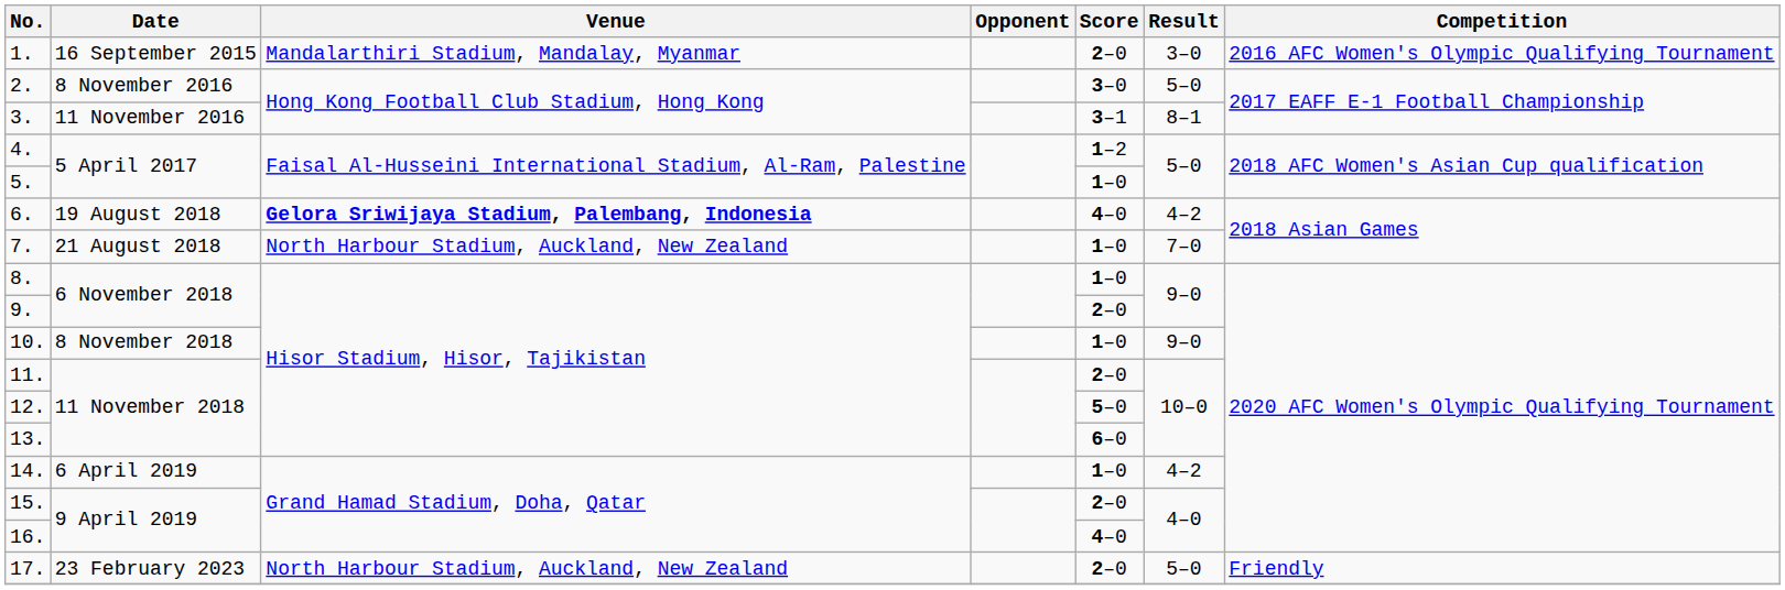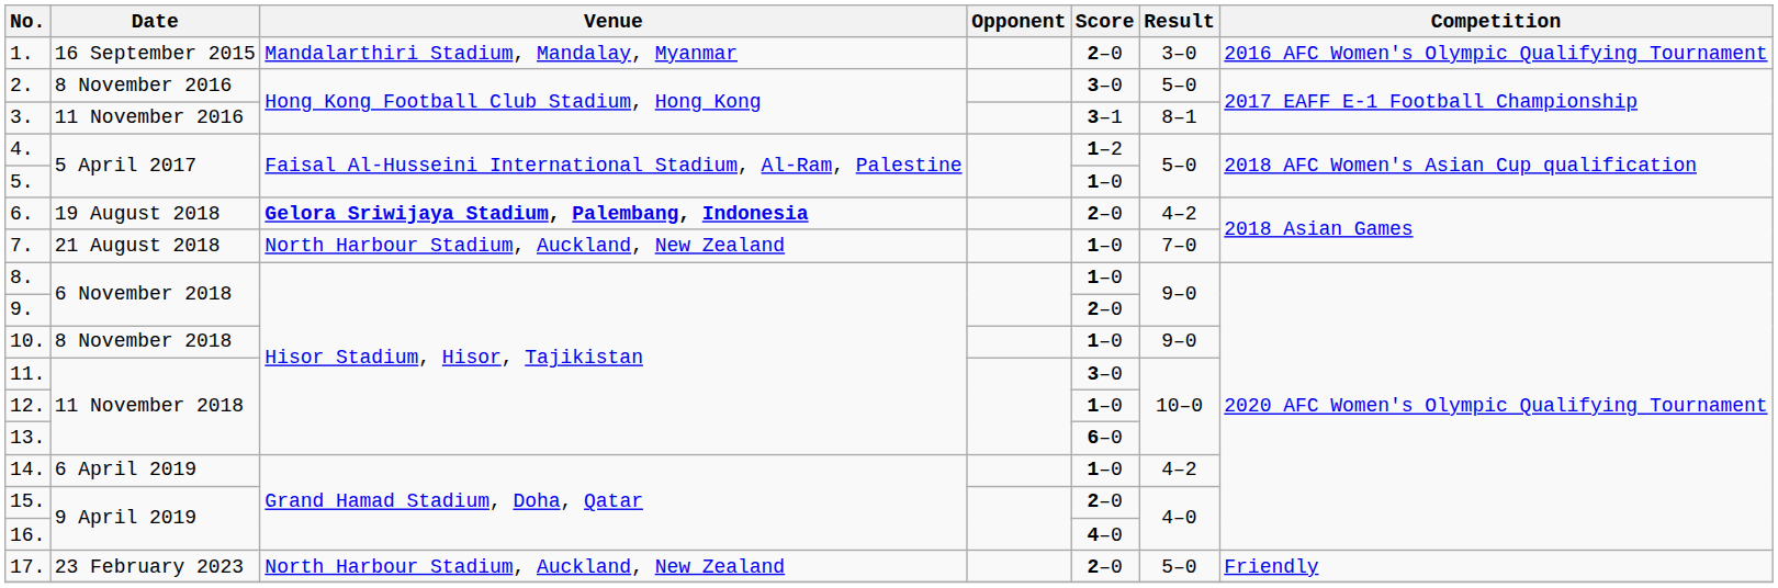 <table class="wikitable">
 <tr>
 <th>No.</th>
 <th>Date</th>
 <th>Venue</th>
 <th>Opponent</th>
 <th>Score</th>
 <th>Result</th>
 <th>Competition</th>
 </tr>
 <tr>
 <td>1.</td>
 <td>16 September 2015</td>
 <td><a href='#'>Mandalarthiri Stadium</a>, <a href='#'>Mandalay</a>, <a href='#'>Myanmar</a></td>
 <td></td>
 <td align=center><strong>2</strong>–0</td>
 <td align=center>3–0</td>
 <td><a href='#'>2016 AFC Women's Olympic Qualifying Tournament</a></td>
 </tr>
 <tr>
 <td>2.</td>
 <td>8 November 2016</td>
 <td rowspan=2><a href='#'>Hong Kong Football Club Stadium</a>, <a href='#'>Hong Kong</a></td>
 <td></td>
 <td align=center><strong>3</strong>–0</td>
 <td align=center>5–0</td>
 <td rowspan=2><a href='#'>2017 EAFF E-1 Football Championship</a></td>
 </tr>
 <tr>
 <td>3.</td>
 <td>11 November 2016</td>
 <td></td>
 <td align=center><strong>3</strong>–1</td>
 <td align=center>8–1</td>
 </tr>
 <tr>
 <td>4.</td>
 <td rowspan="2">5 April 2017</td>
 <td rowspan="2"><a href='#'>Faisal Al-Husseini International Stadium</a>, <a href='#'>Al-Ram</a>, <a href='#'>Palestine</a></td>
 <td rowspan="2"></td>
 <td align=center><strong>1</strong>–2</td>
 <td rowspan="2" align=center>5–0</td>
 <td rowspan="2"><a href='#'>2018 AFC Women's Asian Cup qualification</a></td>
 </tr>
 <tr>
 <td>5.</td>
 <td align=center><strong>1</strong>–0</td>
 </tr>
 <tr>
 <td>6.</td>
 <td>19 August 2018</td>
 <td><strong><a href='#'>Gelora Sriwijaya Stadium</a>, <a href='#'>Palembang</a>, <a href='#'>Indonesia</a></strong></td>
 <td></td>
-<td align=center><strong>4</strong>–0</td>
+<td align=center><strong>2</strong>–0</td>
 <td align=center>4–2</td>
 <td rowspan=2><a href='#'>2018 Asian Games</a></td>
 </tr>
 <tr>
 <td>7.</td>
 <td>21 August 2018</td>
 <td><a href='#'>North Harbour Stadium</a>, <a href='#'>Auckland</a>, <a href='#'>New Zealand</a></td>
 <td></td>
 <td align=center><strong>1</strong>–0</td>
 <td align=center>7–0</td>
 </tr>
 <tr>
 <td>8.</td>
 <td rowspan=2>6 November 2018</td>
 <td rowspan=6><a href='#'>Hisor Stadium</a>, <a href='#'>Hisor</a>, <a href='#'>Tajikistan</a></td>
 <td rowspan=2></td>
 <td align=center><strong>1</strong>–0</td>
 <td rowspan=2 align=center>9–0</td>
 <td rowspan=9><a href='#'>2020 AFC Women's Olympic Qualifying Tournament</a></td>
 </tr>
 <tr>
 <td>9.</td>
 <td align=center><strong>2</strong>–0</td>
 </tr>
 <tr>
 <td>10.</td>
 <td>8 November 2018</td>
 <td></td>
 <td align=center><strong>1</strong>–0</td>
 <td align=center>9–0</td>
 </tr>
 <tr>
 <td>11.</td>
 <td rowspan=3>11 November 2018</td>
 <td rowspan=3></td>
-<td align=center><strong>2</strong>–0</td>
+<td align=center><strong>3</strong>–0</td>
 <td rowspan=3 align=center>10–0</td>
 </tr>
 <tr>
 <td>12.</td>
-<td align=center><strong>5</strong>–0</td>
+<td align=center><strong>1</strong>–0</td>
 </tr>
 <tr>
 <td>13.</td>
 <td align=center><strong>6</strong>–0</td>
 </tr>
 <tr>
 <td>14.</td>
 <td>6 April 2019</td>
 <td rowspan=3><a href='#'>Grand Hamad Stadium</a>, <a href='#'>Doha</a>, <a href='#'>Qatar</a></td>
 <td></td>
 <td align=center><strong>1</strong>–0</td>
 <td align=center>4–2</td>
 </tr>
 <tr>
 <td>15.</td>
 <td rowspan=2>9 April 2019</td>
 <td rowspan=2></td>
 <td align=center><strong>2</strong>–0</td>
 <td rowspan=2 align=center>4–0</td>
 </tr>
 <tr>
 <td>16.</td>
 <td align=center><strong>4</strong>–0</td>
 </tr>
 <tr>
 <td>17.</td>
 <td>23 February 2023</td>
 <td><a href='#'>North Harbour Stadium</a>, <a href='#'>Auckland</a>, <a href='#'>New Zealand</a></td>
 <td></td>
 <td align=center><strong>2</strong>–0</td>
 <td align=center>5–0</td>
 <td><a href='#'>Friendly</a></td>
 </tr>
 <tr>
 </tr>
 </table>
